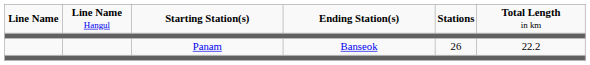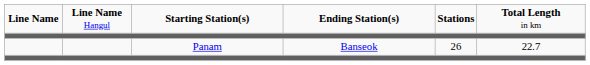 <table class="wikitable" style="text-align:center;">
 <tr>
 <td width="100pt"><strong>Line Name</strong></td>
 <td width="125pt"><strong>Line Name</strong><br><small><a href='#'>Hangul</a></small></td>
 <td width="300pt"><strong>Starting Station(s)</strong></td>
 <td width="300pt"><strong>Ending Station(s)</strong></td>
 <td width="50pt"><strong>Stations</strong></td>
 <td width="210pt"><strong>Total Length</strong><br><small>in km</small></td>
 </tr>
 <tr style="background:#606060; height:2pt">
 <td colspan="6"></td>
 </tr>
 <tr>
 <td></td>
 <td></td>
 <td><a href='#'>Panam</a></td>
 <td><a href='#'>Banseok</a></td>
 <td>26</td>
-<td>22.2</td>
+<td>22.7</td>
 </tr>
 <tr style="background:#606060; height:2pt">
 <td colspan="6"></td>
 </tr>
 </table>
